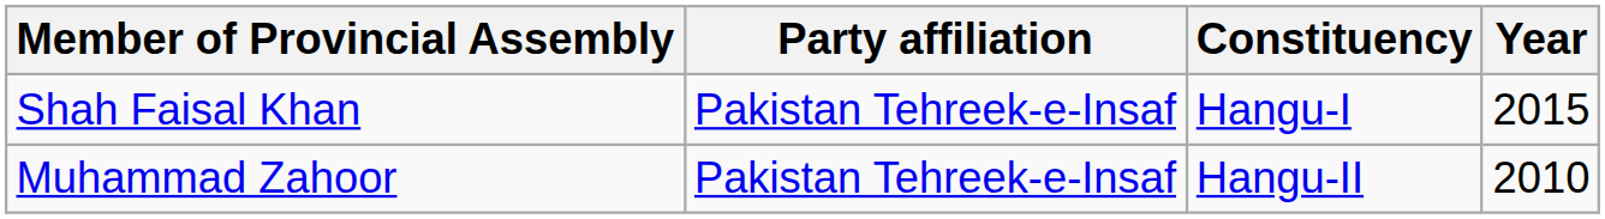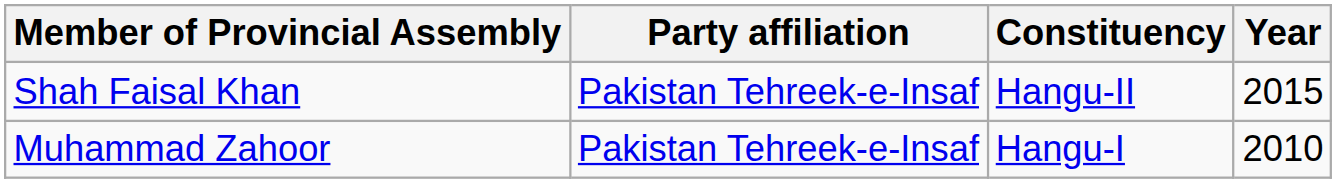 <table class="wikitable sortable">
 <tr>
 <th>Member of Provincial Assembly</th>
 <th>Party affiliation</th>
 <th>Constituency</th>
 <th>Year</th>
 </tr>
 <tr>
 <td><a href='#'>Shah Faisal Khan</a></td>
 <td><a href='#'>Pakistan Tehreek-e-Insaf</a></td>
-<td><a href='#'>Hangu-I</a></td>
+<td><a href='#'>Hangu-II</a></td>
 <td>2015</td>
 </tr>
 <tr>
 <td><a href='#'>Muhammad Zahoor</a></td>
 <td><a href='#'>Pakistan Tehreek-e-Insaf</a></td>
-<td><a href='#'>Hangu-II</a></td>
+<td><a href='#'>Hangu-I</a></td>
 <td>2010</td>
 </tr>
 </table>
